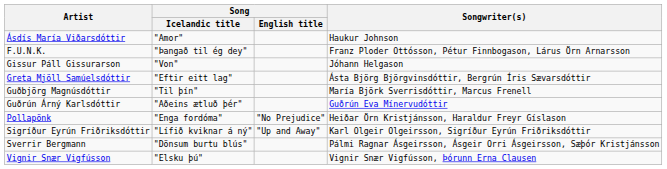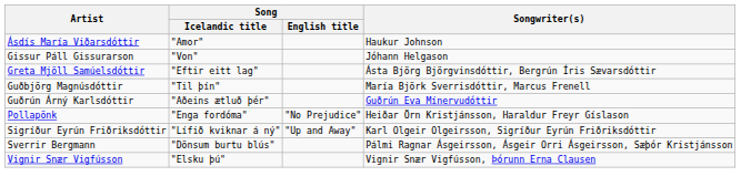 <table class="sortable wikitable" style="margin: 1em auto 1em auto; text-align:left">
 <tr>
 <th rowspan="2">Artist</th>
 <th colspan="2">Song</th>
 <th rowspan="2" class="unsortable">Songwriter(s)</th>
 </tr>
 <tr>
 <th>Icelandic title</th>
 <th>English title</th>
 </tr>
 <tr>
 <td><a href='#'>Ásdís María Viðarsdóttir</a></td>
 <td>"Amor"</td>
 <td></td>
 <td>Haukur Johnson</td>
-</tr>
-<tr>
-<td>F.U.N.K.</td>
-<td>"Þangað til ég dey"</td>
-<td></td>
-<td>Franz Ploder Ottósson, Pétur Finnbogason, Lárus Örn Arnarsson</td>
 </tr>
 <tr>
 <td>Gissur Páll Gissurarson</td>
 <td>"Von"</td>
 <td></td>
 <td>Jóhann Helgason</td>
 </tr>
 <tr>
 <td><a href='#'>Greta Mjöll Samúelsdóttir</a></td>
 <td>"Eftir eitt lag"</td>
 <td></td>
 <td>Ásta Björg Björgvinsdóttir, Bergrún Íris Sævarsdóttir</td>
 </tr>
 <tr>
 <td>Guðbjörg Magnúsdóttir</td>
 <td>"Til þín"</td>
 <td></td>
 <td>María Björk Sverrisdóttir, Marcus Frenell</td>
 </tr>
 <tr>
 <td>Guðrún Árný Karlsdóttir</td>
 <td>"Aðeins ætluð þér"</td>
 <td></td>
 <td><a href='#'>Guðrún Eva Mínervudóttir</a></td>
 </tr>
 <tr>
 <td><a href='#'>Pollapönk</a></td>
 <td>"Enga fordóma"</td>
 <td>"No Prejudice"</td>
 <td>Heiðar Örn Kristjánsson, Haraldur Freyr Gíslason</td>
 </tr>
 <tr>
 <td>Sigríður Eyrún Friðriksdóttir</td>
 <td>"Lífið kviknar á ný"</td>
 <td>"Up and Away"</td>
 <td>Karl Olgeir Olgeirsson, Sigríður Eyrún Friðriksdóttir</td>
 </tr>
 <tr>
 <td>Sverrir Bergmann</td>
 <td>"Dönsum burtu blús"</td>
 <td></td>
 <td>Pálmi Ragnar Ásgeirsson, Ásgeir Orri Ásgeirsson, Sæþór Kristjánsson</td>
 </tr>
 <tr>
 <td><a href='#'>Vignir Snær Vigfússon</a></td>
 <td>"Elsku þú"</td>
 <td></td>
 <td>Vignir Snær Vigfússon, <a href='#'>Þórunn Erna Clausen</a></td>
 </tr>
 </table>
